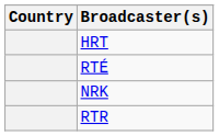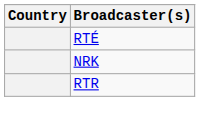 <table class="wikitable plainrowheaders">
 <tr>
 </tr>
 <tr>
 <th scope="col">Country</th>
 <th scope="col">Broadcaster(s)</th>
-</tr>
-<tr>
-<th scope="row"></th>
-<td><a href='#'>HRT</a></td>
 </tr>
 <tr>
 <th scope="row"></th>
 <td><a href='#'>RTÉ</a></td>
 </tr>
 <tr>
 <th scope="row"></th>
 <td><a href='#'>NRK</a></td>
 </tr>
 <tr>
 <th scope="row"></th>
 <td><a href='#'>RTR</a></td>
 </tr>
 </table>
